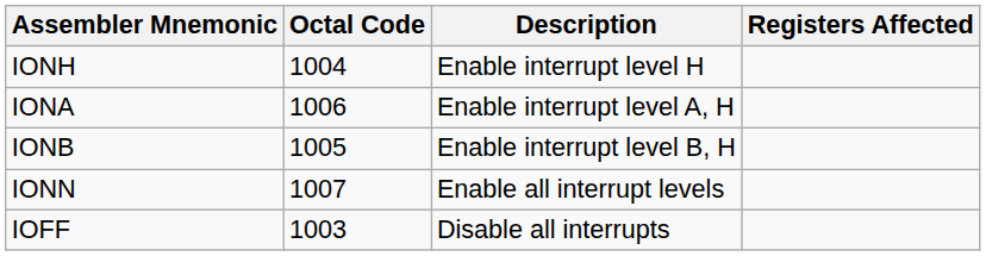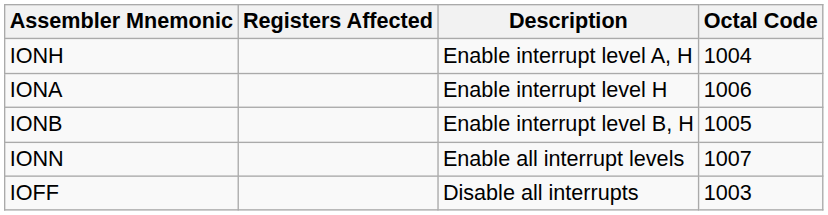 <table class="wikitable">
 <tr>
 <th>Assembler Mnemonic</th>
+<th>Registers Affected</th>
+<th>Description</th>
 <th>Octal Code</th>
-<th>Description</th>
-<th>Registers Affected</th>
 </tr>
 <tr>
 <td>IONH</td>
+<td></td>
+<td>Enable interrupt level A, H</td>
 <td>1004</td>
-<td>Enable interrupt level H</td>
-<td></td>
 </tr>
 <tr>
 <td>IONA</td>
+<td></td>
+<td>Enable interrupt level H</td>
 <td>1006</td>
-<td>Enable interrupt level A, H</td>
-<td></td>
 </tr>
 <tr>
 <td>IONB</td>
+<td></td>
+<td>Enable interrupt level B, H</td>
 <td>1005</td>
-<td>Enable interrupt level B, H</td>
-<td></td>
 </tr>
 <tr>
 <td>IONN</td>
+<td></td>
+<td>Enable all interrupt levels</td>
 <td>1007</td>
-<td>Enable all interrupt levels</td>
-<td></td>
 </tr>
 <tr>
 <td>IOFF</td>
+<td></td>
+<td>Disable all interrupts</td>
 <td>1003</td>
-<td>Disable all interrupts</td>
-<td></td>
 </tr>
 </table>
